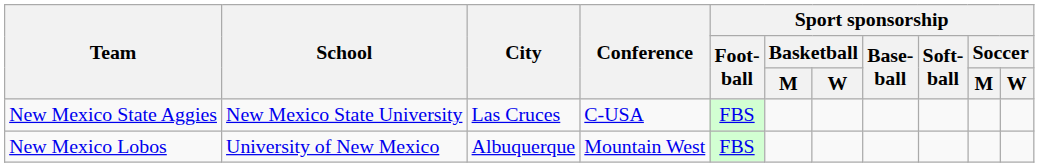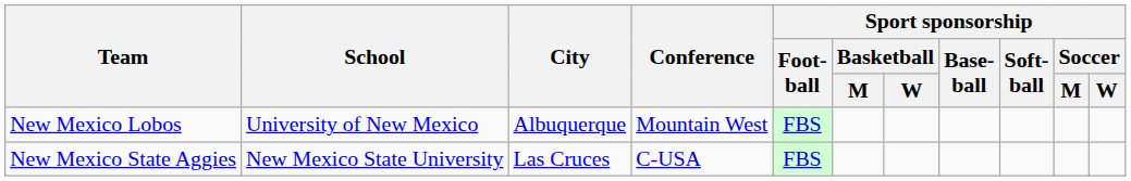 <table class="sortable wikitable">
 <tr>
 <th rowspan=3>Team</th>
 <th rowspan=3>School</th>
 <th rowspan=3>City</th>
 <th rowspan=3>Conference</th>
 <th colspan=7>Sport sponsorship</th>
 </tr>
 <tr>
 <th rowspan=2>Foot-<br>ball</th>
 <th colspan=2>Basketball</th>
 <th rowspan=2>Base-<br>ball</th>
 <th rowspan=2>Soft-<br>ball</th>
 <th colspan=2>Soccer</th>
 </tr>
 <tr>
 <th>M</th>
 <th>W</th>
 <th>M</th>
 <th>W</th>
 </tr>
 <tr>
+<td><a href='#'>New Mexico Lobos</a></td>
+<td><a href='#'>University of New Mexico</a></td>
+<td><a href='#'>Albuquerque</a></td>
+<td><a href='#'>Mountain West</a></td>
+<td style="background:#D2FFD2; text-align:center"><a href='#'>FBS</a></td>
+<td></td>
+<td></td>
+<td></td>
+<td></td>
+<td></td>
+<td></td>
+</tr>
+<tr>
 <td><a href='#'>New Mexico State Aggies</a></td>
 <td><a href='#'>New Mexico State University</a></td>
 <td><a href='#'>Las Cruces</a></td>
 <td><a href='#'>C-USA</a></td>
 <td style="background:#D2FFD2; text-align:center"><a href='#'>FBS</a></td>
 <td></td>
 <td></td>
 <td></td>
 <td></td>
 <td></td>
 <td></td>
 </tr>
-<tr>
-<td><a href='#'>New Mexico Lobos</a></td>
-<td><a href='#'>University of New Mexico</a></td>
-<td><a href='#'>Albuquerque</a></td>
-<td><a href='#'>Mountain West</a></td>
-<td style="background:#D2FFD2; text-align:center"><a href='#'>FBS</a></td>
-<td></td>
-<td></td>
-<td></td>
-<td></td>
-<td></td>
-<td></td>
-</tr>
 </table>
